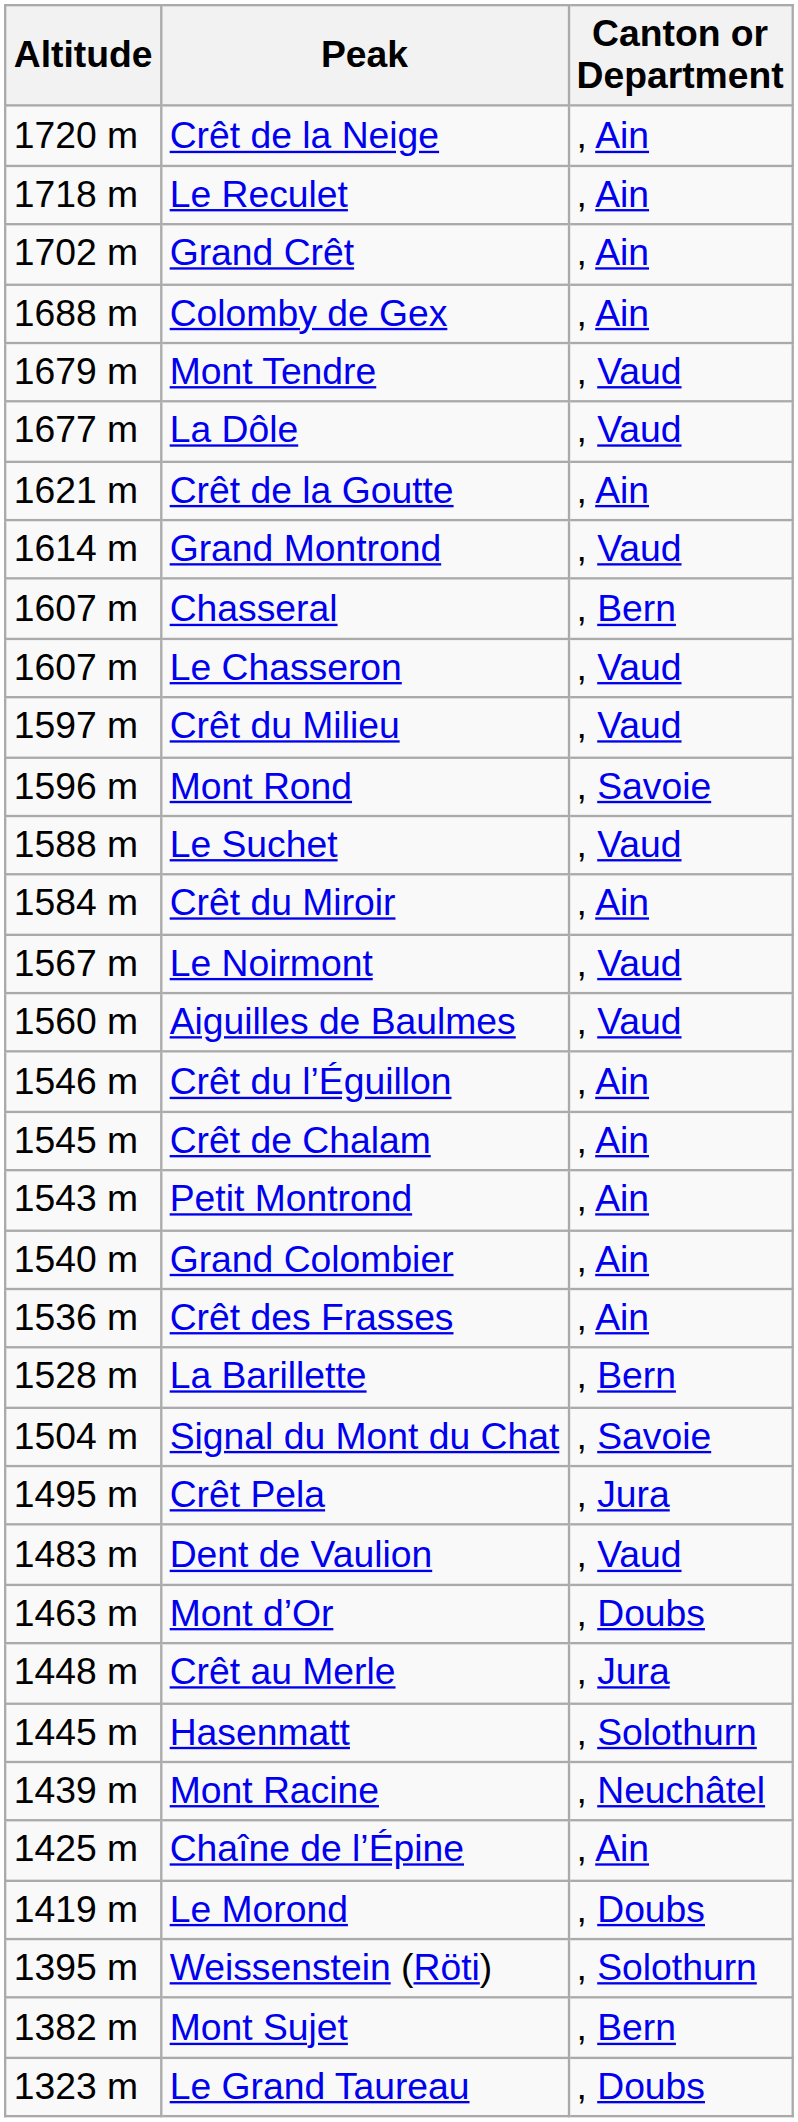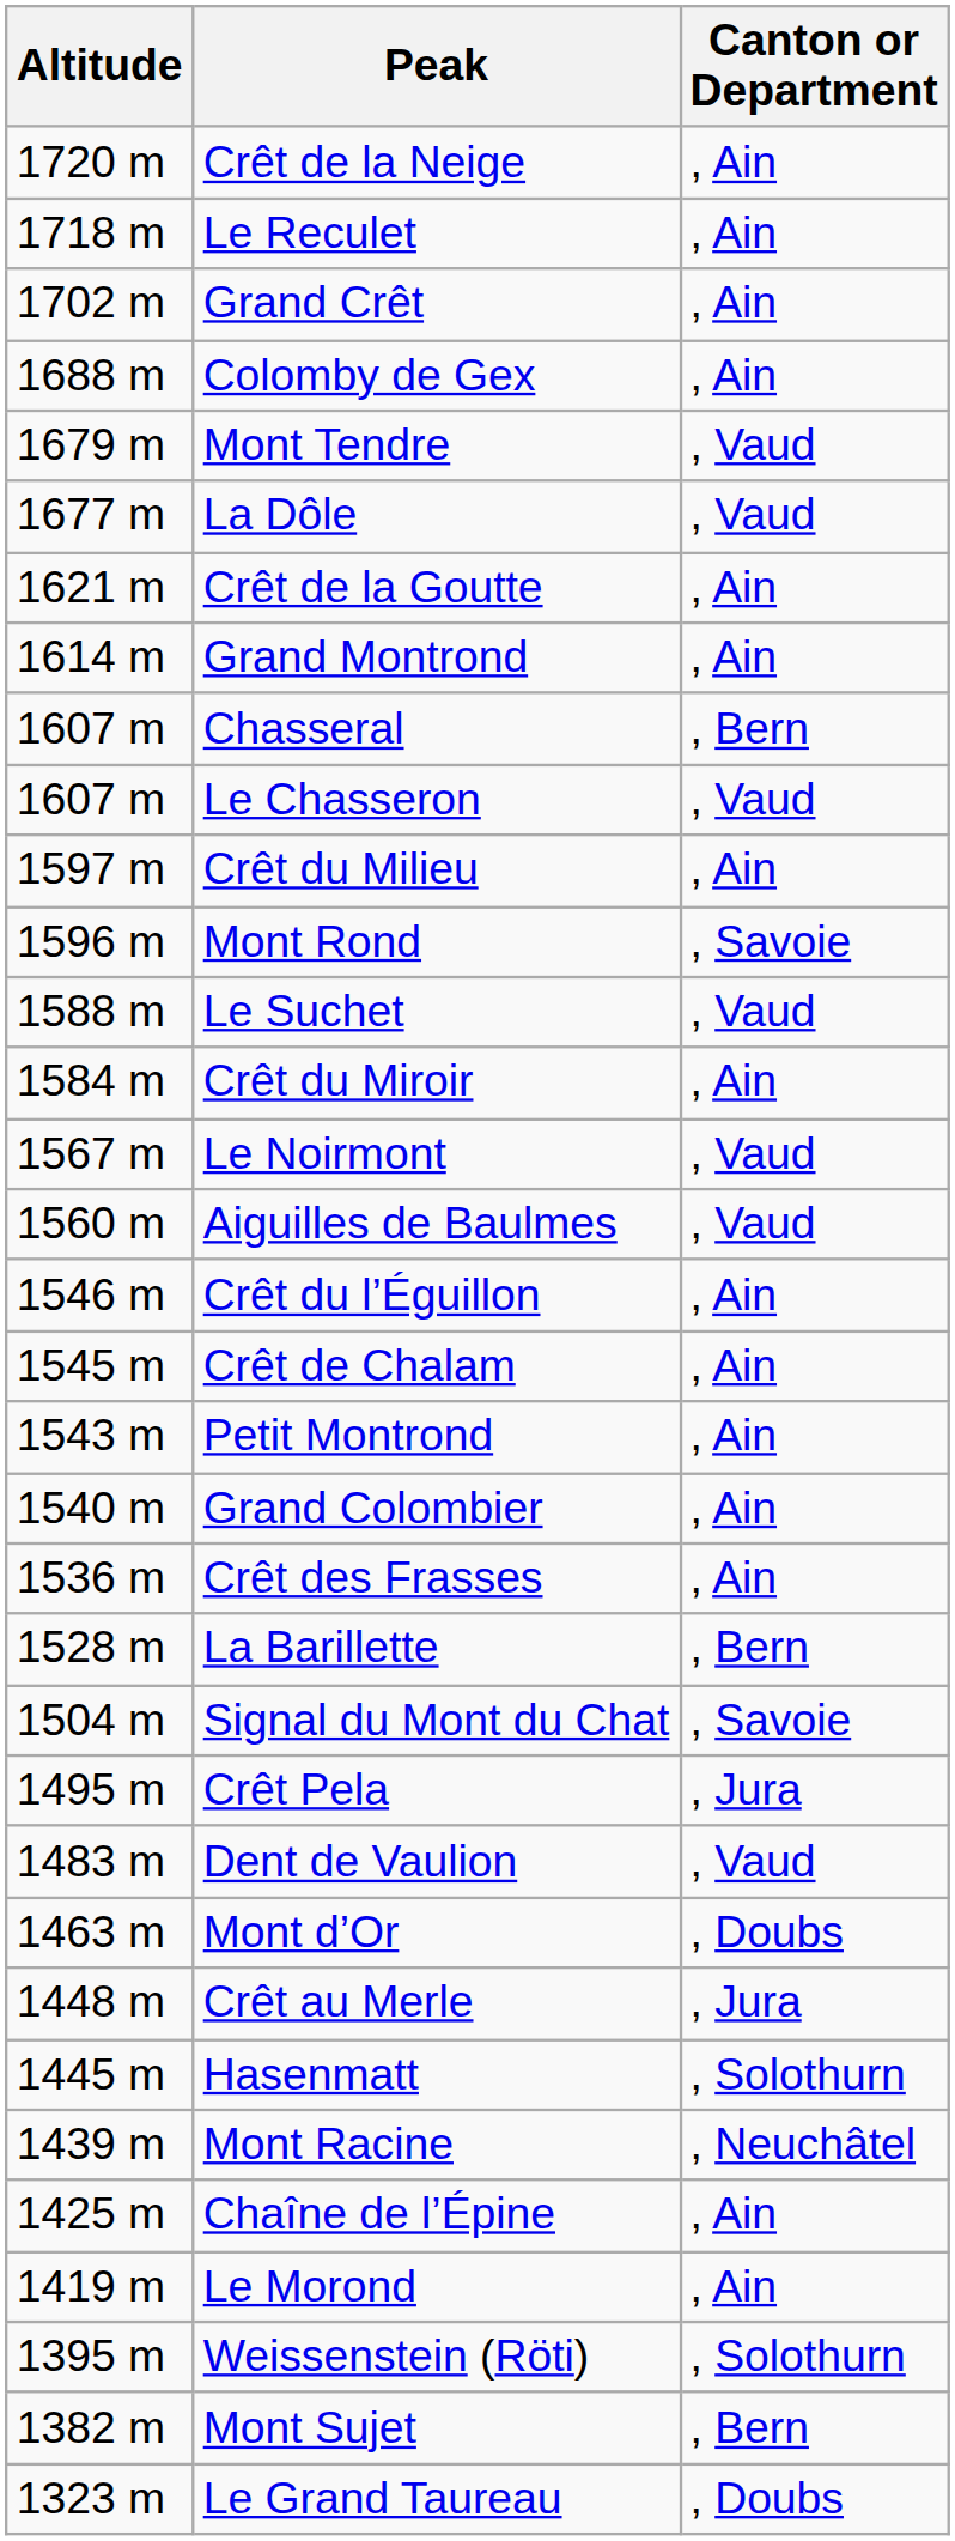 <table class="wikitable sortable">
 <tr>
 <th>Altitude</th>
 <th>Peak</th>
 <th>Canton or<br>Department</th>
 </tr>
 <tr>
 <td>1720 m</td>
 <td data-sort-value="Cretneige"><a href='#'>Crêt de la Neige</a></td>
 <td data-sort-value="FRAin">, <a href='#'>Ain</a></td>
 </tr>
 <tr>
 <td>1718 m</td>
 <td data-sort-value="Reculet"><a href='#'>Le Reculet</a></td>
 <td data-sort-value="FRAin">, <a href='#'>Ain</a></td>
 </tr>
 <tr>
 <td>1702 m</td>
 <td data-sort-value="Grandcret"><a href='#'>Grand Crêt</a></td>
 <td data-sort-value="FRAin">, <a href='#'>Ain</a></td>
 </tr>
 <tr>
 <td>1688 m</td>
 <td data-sort-value="Colombygex"><a href='#'>Colomby de Gex</a></td>
 <td data-sort-value="FRAin">, <a href='#'>Ain</a></td>
 </tr>
 <tr>
 <td>1679 m</td>
 <td data-sort-value="Monttendre"><a href='#'>Mont Tendre</a></td>
 <td data-sort-value="CHVaud">, <a href='#'>Vaud</a></td>
 </tr>
 <tr>
 <td>1677 m</td>
 <td data-sort-value="Dole"><a href='#'>La Dôle</a></td>
 <td data-sort-value="CHVaud">, <a href='#'>Vaud</a></td>
 </tr>
 <tr>
 <td>1621 m</td>
 <td data-sort-value="Cretgoutte"><a href='#'>Crêt de la Goutte</a></td>
 <td data-sort-value="FRAin">, <a href='#'>Ain</a></td>
 </tr>
 <tr>
 <td>1614 m</td>
 <td data-sort-value="Grand Montrond"><a href='#'>Grand Montrond</a></td>
-<td data-sort-value="CHVaud">, <a href='#'>Vaud</a></td>
+<td data-sort-value="FRAin">, <a href='#'>Ain</a></td>
 </tr>
 <tr>
 <td>1607 m</td>
 <td data-sort-value="Chasseral"><a href='#'>Chasseral</a></td>
 <td data-sort-value="CHBern">, <a href='#'>Bern</a></td>
 </tr>
 <tr>
 <td>1607 m</td>
 <td data-sort-value="Chasseron"><a href='#'>Le Chasseron</a></td>
 <td data-sort-value="CHVaud">, <a href='#'>Vaud</a></td>
 </tr>
 <tr>
 <td>1597 m</td>
 <td data-sort-value="Crêt du Milieu"><a href='#'>Crêt du Milieu</a></td>
-<td data-sort-value="CHVaud">, <a href='#'>Vaud</a></td>
+<td data-sort-value="FRAin">, <a href='#'>Ain</a></td>
 </tr>
 <tr>
 <td>1596 m</td>
 <td data-sort-value="Montrond"><a href='#'>Mont Rond</a></td>
 <td data-sort-value="FRSavoie">, <a href='#'>Savoie</a></td>
 </tr>
 <tr>
 <td>1588 m</td>
 <td data-sort-value="Suchet"><a href='#'>Le Suchet</a> </td>
 <td data-sort-value="CHVaud">, <a href='#'>Vaud</a></td>
 </tr>
 <tr>
 <td>1584 m</td>
 <td data-sort-value="Crêt du Miroir"><a href='#'>Crêt du Miroir</a></td>
 <td data-sort-value="FRAin">, <a href='#'>Ain</a></td>
 </tr>
 <tr>
 <td>1567 m</td>
 <td data-sort-value="Noirmont"><a href='#'>Le Noirmont</a></td>
 <td data-sort-value="CHVaud">, <a href='#'>Vaud</a></td>
 </tr>
 <tr>
 <td>1560 m</td>
 <td data-sort-value="Aiguillesbaulmes"><a href='#'>Aiguilles de Baulmes</a></td>
 <td data-sort-value="CHVaud">, <a href='#'>Vaud</a></td>
 </tr>
 <tr>
 <td>1546 m</td>
 <td data-sort-value="Crêt du l’Éguillon"><a href='#'>Crêt du l’Éguillon</a></td>
 <td data-sort-value="FRAin">, <a href='#'>Ain</a></td>
 </tr>
 <tr>
 <td>1545 m</td>
 <td data-sort-value="Cretchalam"><a href='#'>Crêt de Chalam</a></td>
 <td data-sort-value="FRAin">, <a href='#'>Ain</a></td>
 </tr>
 <tr>
 <td>1543 m</td>
 <td data-sort-value="Petit Montrond"><a href='#'>Petit Montrond</a></td>
 <td data-sort-value="FRAin">, <a href='#'>Ain</a></td>
 </tr>
 <tr>
 <td>1540 m</td>
 <td data-sort-value="Grandcolombier"><a href='#'>Grand Colombier</a></td>
 <td data-sort-value="FRAin">, <a href='#'>Ain</a></td>
 </tr>
 <tr>
 <td>1536 m</td>
 <td data-sort-value="Crêt des Frasses"><a href='#'>Crêt des Frasses</a></td>
 <td data-sort-value="FRAin">, <a href='#'>Ain</a></td>
 </tr>
 <tr>
 <td>1528 m</td>
 <td data-sort-value="Barillette"><a href='#'>La Barillette</a></td>
 <td data-sort-value="CHBern">, <a href='#'>Bern</a></td>
 </tr>
 <tr>
 <td>1504 m</td>
 <td data-sort-value="Montchat"><a href='#'>Signal du Mont du Chat</a></td>
 <td data-sort-value="FRSavoie">, <a href='#'>Savoie</a></td>
 </tr>
 <tr>
 <td>1495 m</td>
 <td data-sort-value="Cretpela"><a href='#'>Crêt Pela</a></td>
 <td data-sort-value="FRJura">, <a href='#'>Jura</a></td>
 </tr>
 <tr>
 <td>1483 m</td>
 <td data-sort-value="Dentvaulion"><a href='#'>Dent de Vaulion</a></td>
 <td data-sort-value="CHVaud">, <a href='#'>Vaud</a></td>
 </tr>
 <tr>
 <td>1463 m</td>
 <td data-sort-value="Montor"><a href='#'>Mont d’Or</a></td>
 <td data-sort-value="FRDoubs">, <a href='#'>Doubs</a></td>
 </tr>
 <tr>
 <td>1448 m</td>
 <td data-sort-value="Cretmerle"><a href='#'>Crêt au Merle</a></td>
 <td data-sort-value="FRJura">, <a href='#'>Jura</a></td>
 </tr>
 <tr>
 <td>1445 m</td>
 <td data-sort-value="Hasenmatt"><a href='#'>Hasenmatt</a></td>
 <td data-sort-value="CHSolothurn">, <a href='#'>Solothurn</a></td>
 </tr>
 <tr>
 <td>1439 m</td>
 <td data-sort-value="Montracine"><a href='#'>Mont Racine</a></td>
 <td data-sort-value="CHNeuchâtel">, <a href='#'>Neuchâtel</a></td>
 </tr>
 <tr>
 <td>1425 m</td>
 <td data-sort-value="Chaineepine"><a href='#'>Chaîne de l’Épine</a></td>
 <td data-sort-value="FRAin">, <a href='#'>Ain</a></td>
 </tr>
 <tr>
 <td>1419 m</td>
 <td data-sort-value="Morond"><a href='#'>Le Morond</a></td>
-<td data-sort-value="FRDoubs">, <a href='#'>Doubs</a></td>
+<td data-sort-value="FRAin">, <a href='#'>Ain</a></td>
 </tr>
 <tr>
 <td>1395 m</td>
 <td data-sort-value="Weissenstein"><a href='#'>Weissenstein</a> (<a href='#'>Röti</a>)</td>
 <td data-sort-value="CHSolothurn">, <a href='#'>Solothurn</a></td>
 </tr>
 <tr>
 <td>1382 m</td>
 <td data-sort-value="Mont Sujet"><a href='#'>Mont Sujet</a></td>
 <td data-sort-value="CHBern">, <a href='#'>Bern</a></td>
 </tr>
 <tr>
 <td>1323 m</td>
 <td data-sort-value="Grandtaureau"><a href='#'>Le Grand Taureau</a></td>
 <td data-sort-value="FRDoubs">, <a href='#'>Doubs</a></td>
 </tr>
 </table>
